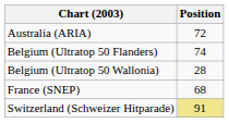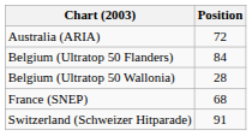 <table class="wikitable sortable">
 <tr>
 <th>Chart (2003)</th>
 <th>Position</th>
 </tr>
 <tr>
 <td>Australia (ARIA)</td>
 <td align="center">72</td>
 </tr>
 <tr>
 <td>Belgium (Ultratop 50 Flanders)</td>
-<td align="center">74</td>
+<td align="center">84</td>
 </tr>
 <tr>
 <td>Belgium (Ultratop 50 Wallonia)</td>
 <td align="center">28</td>
 </tr>
 <tr>
 <td>France (SNEP)</td>
 <td align="center">68</td>
 </tr>
 <tr>
 <td>Switzerland (Schweizer Hitparade)</td>
-<td align="center" style="background: khaki;">91</td>
+<td align="center">91</td>
 </tr>
 </table>
